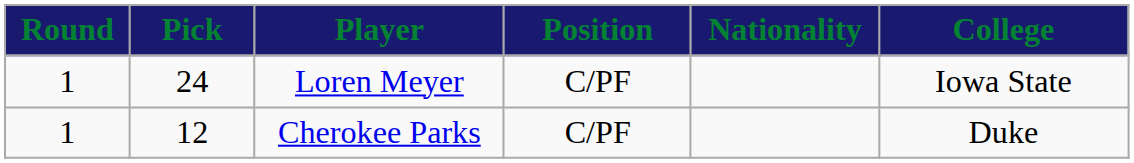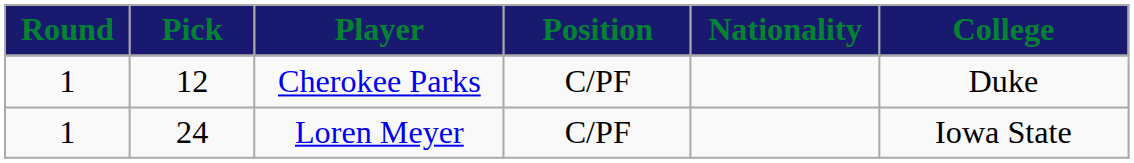 <table class="wikitable sortable sortable">
 <tr>
 <th style="background:#191970; color:#048234" width="10%">Round</th>
 <th style="background:#191970; color:#048234" width="10%">Pick</th>
 <th style="background:#191970; color:#048234" width="20%">Player</th>
 <th style="background:#191970; color:#048234" width="15%">Position</th>
 <th style="background:#191970; color:#048234" width="15%">Nationality</th>
 <th style="background:#191970; color:#048234" width="20%">College</th>
 </tr>
 <tr style="text-align: center">
 <td>1</td>
+<td>12</td>
+<td><a href='#'>Cherokee Parks</a></td>
+<td>C/PF</td>
+<td></td>
+<td>Duke</td>
+</tr>
+<tr style="text-align: center">
+<td>1</td>
 <td>24</td>
 <td><a href='#'>Loren Meyer</a></td>
 <td>C/PF</td>
 <td></td>
 <td>Iowa State</td>
 </tr>
-<tr style="text-align: center">
-<td>1</td>
-<td>12</td>
-<td><a href='#'>Cherokee Parks</a></td>
-<td>C/PF</td>
-<td></td>
-<td>Duke</td>
-</tr>
 </table>
